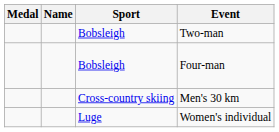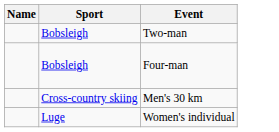 <table class="wikitable sortable" style="font-size:90%">
 <tr>
-<th>Medal</th>
 <th>Name</th>
 <th>Sport</th>
 <th>Event</th>
 </tr>
 <tr>
-<td></td>
 <td> <br> </td>
 <td><a href='#'>Bobsleigh</a></td>
 <td>Two-man</td>
 </tr>
 <tr>
-<td></td>
 <td> <br>  <br>  <br> </td>
 <td><a href='#'>Bobsleigh</a></td>
 <td>Four-man</td>
 </tr>
 <tr>
 <td></td>
-<td></td>
 <td><a href='#'>Cross-country skiing</a></td>
 <td>Men's 30 km</td>
 </tr>
 <tr>
 <td></td>
-<td></td>
 <td><a href='#'>Luge</a></td>
 <td>Women's individual</td>
 </tr>
 </table>
